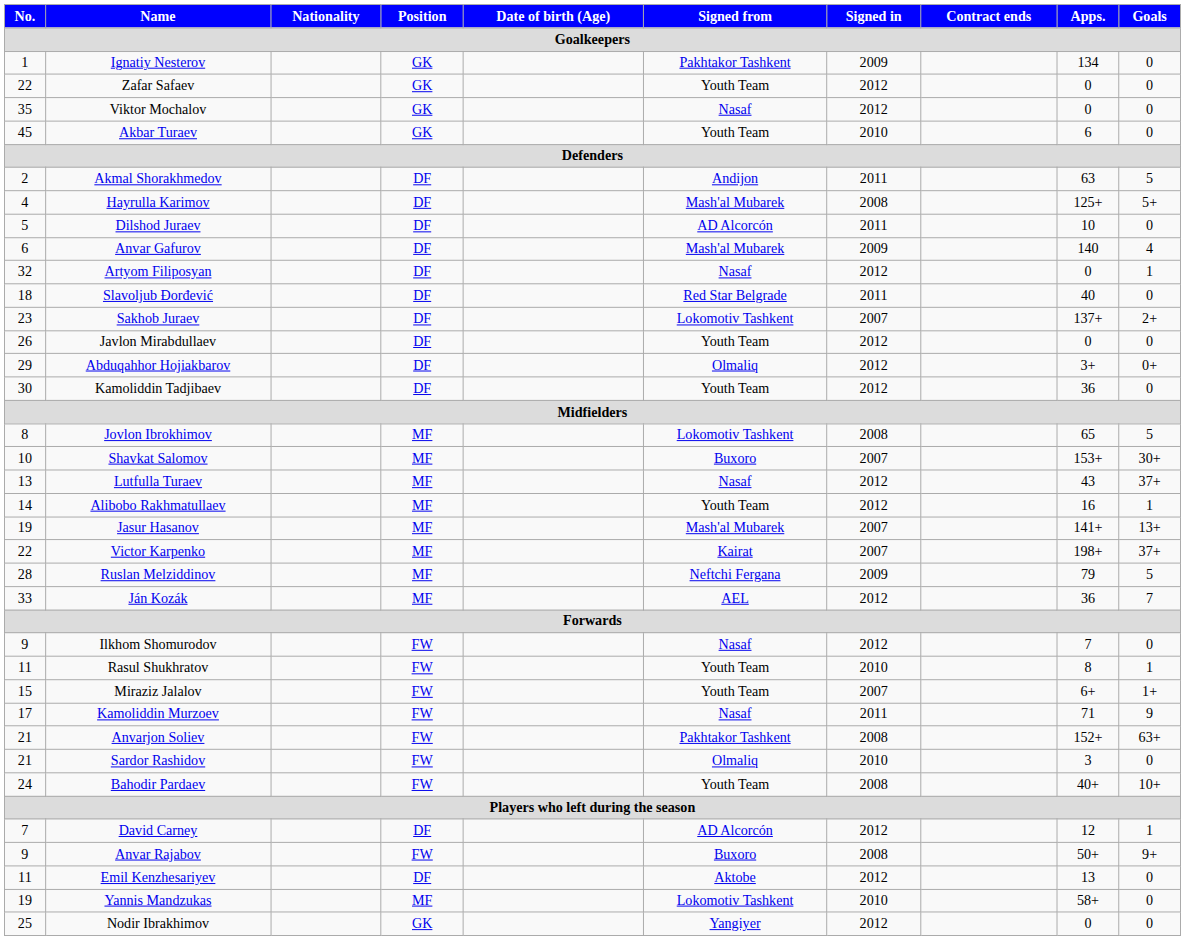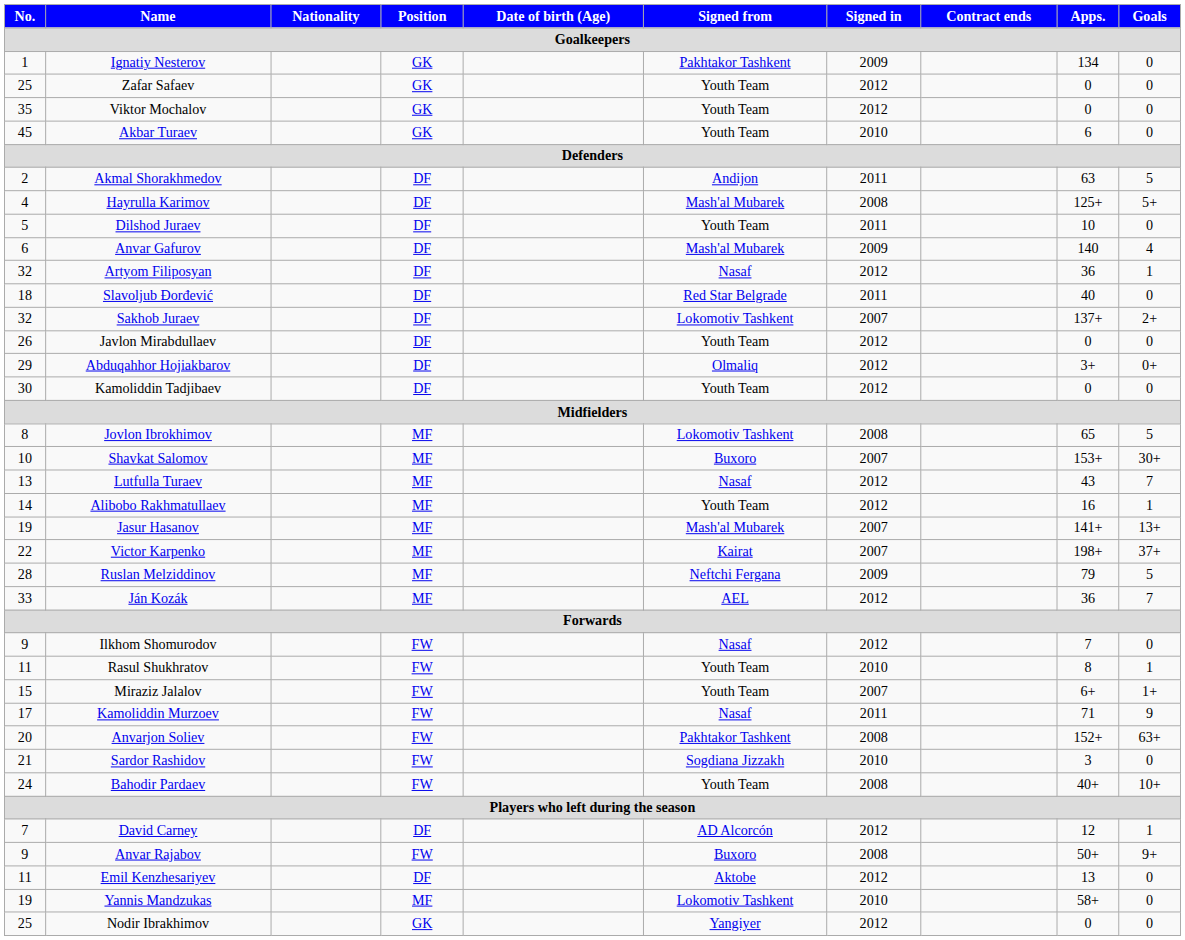 <table class="wikitable"  style="text-align:center; font-size:90%; width:95%;">
 <tr>
 <th style="background:#0000FF; color:white; text-align:center;">No.</th>
 <th style="background:#0000FF; color:white; text-align:center;">Name</th>
 <th style="background:#0000FF; color:white; text-align:center;">Nationality</th>
 <th style="background:#0000FF; color:white; text-align:center;">Position</th>
 <th style="background:#0000FF; color:white; text-align:center;">Date of birth (Age)</th>
 <th style="background:#0000FF; color:white; text-align:center;">Signed from</th>
 <th style="background:#0000FF; color:white; text-align:center;">Signed in</th>
 <th style="background:#0000FF; color:white; text-align:center;">Contract ends</th>
 <th style="background:#0000FF; color:white; text-align:center;">Apps.</th>
 <th style="background:#0000FF; color:white; text-align:center;">Goals</th>
 </tr>
 <tr>
 <th colspan="11"  style="background:#dcdcdc; text-align:center;">Goalkeepers</th>
 </tr>
 <tr>
 <td>1</td>
 <td><a href='#'>Ignatiy Nesterov</a></td>
 <td></td>
 <td><a href='#'>GK</a></td>
 <td></td>
 <td><a href='#'>Pakhtakor Tashkent</a></td>
 <td>2009</td>
 <td></td>
 <td>134</td>
 <td>0</td>
 </tr>
 <tr>
-<td>22</td>
+<td>25</td>
 <td>Zafar Safaev</td>
 <td></td>
 <td><a href='#'>GK</a></td>
 <td></td>
 <td>Youth Team</td>
 <td>2012</td>
 <td></td>
 <td>0</td>
 <td>0</td>
 </tr>
 <tr>
 <td>35</td>
 <td>Viktor Mochalov</td>
 <td></td>
 <td><a href='#'>GK</a></td>
 <td></td>
-<td><a href='#'>Nasaf</a></td>
+<td>Youth Team</td>
 <td>2012</td>
 <td></td>
 <td>0</td>
 <td>0</td>
 </tr>
 <tr>
 <td>45</td>
 <td><a href='#'>Akbar Turaev</a></td>
 <td></td>
 <td><a href='#'>GK</a></td>
 <td></td>
 <td>Youth Team</td>
 <td>2010</td>
 <td></td>
 <td>6</td>
 <td>0</td>
 </tr>
 <tr>
 <th colspan="11"  style="background:#dcdcdc; text-align:center;">Defenders</th>
 </tr>
 <tr>
 <td>2</td>
 <td><a href='#'>Akmal Shorakhmedov</a></td>
 <td></td>
 <td><a href='#'>DF</a></td>
 <td></td>
 <td><a href='#'>Andijon</a></td>
 <td>2011</td>
 <td></td>
 <td>63</td>
 <td>5</td>
 </tr>
 <tr>
 <td>4</td>
 <td><a href='#'>Hayrulla Karimov</a></td>
 <td></td>
 <td><a href='#'>DF</a></td>
 <td></td>
 <td><a href='#'>Mash'al Mubarek</a></td>
 <td>2008</td>
 <td></td>
 <td>125+</td>
 <td>5+</td>
 </tr>
 <tr>
 <td>5</td>
 <td><a href='#'>Dilshod Juraev</a></td>
 <td></td>
 <td><a href='#'>DF</a></td>
 <td></td>
-<td><a href='#'>AD Alcorcón</a></td>
+<td>Youth Team</td>
 <td>2011</td>
 <td></td>
 <td>10</td>
 <td>0</td>
 </tr>
 <tr>
 <td>6</td>
 <td><a href='#'>Anvar Gafurov</a></td>
 <td></td>
 <td><a href='#'>DF</a></td>
 <td></td>
 <td><a href='#'>Mash'al Mubarek</a></td>
 <td>2009</td>
 <td></td>
 <td>140</td>
 <td>4</td>
 </tr>
 <tr>
 <td>32</td>
 <td><a href='#'>Artyom Filiposyan</a></td>
 <td></td>
 <td><a href='#'>DF</a></td>
 <td></td>
 <td><a href='#'>Nasaf</a></td>
 <td>2012</td>
 <td></td>
-<td>0</td>
+<td>36</td>
 <td>1</td>
 </tr>
 <tr>
 <td>18</td>
 <td><a href='#'>Slavoljub Đorđević</a></td>
 <td></td>
 <td><a href='#'>DF</a></td>
 <td></td>
 <td><a href='#'>Red Star Belgrade</a></td>
 <td>2011</td>
 <td></td>
 <td>40</td>
 <td>0</td>
 </tr>
 <tr>
-<td>23</td>
+<td>32</td>
 <td><a href='#'>Sakhob Juraev</a></td>
 <td></td>
 <td><a href='#'>DF</a></td>
 <td></td>
 <td><a href='#'>Lokomotiv Tashkent</a></td>
 <td>2007</td>
 <td></td>
 <td>137+</td>
 <td>2+</td>
 </tr>
 <tr>
 <td>26</td>
 <td>Javlon Mirabdullaev</td>
 <td></td>
 <td><a href='#'>DF</a></td>
 <td></td>
 <td>Youth Team</td>
 <td>2012</td>
 <td></td>
 <td>0</td>
 <td>0</td>
 </tr>
 <tr>
 <td>29</td>
 <td><a href='#'>Abduqahhor Hojiakbarov</a></td>
 <td></td>
 <td><a href='#'>DF</a></td>
 <td></td>
 <td><a href='#'>Olmaliq</a></td>
 <td>2012</td>
 <td></td>
 <td>3+</td>
 <td>0+</td>
 </tr>
 <tr>
 <td>30</td>
 <td>Kamoliddin Tadjibaev</td>
 <td></td>
 <td><a href='#'>DF</a></td>
 <td></td>
 <td>Youth Team</td>
 <td>2012</td>
 <td></td>
-<td>36</td>
+<td>0</td>
 <td>0</td>
 </tr>
 <tr>
 <th colspan="11"  style="background:#dcdcdc; text-align:center;">Midfielders</th>
 </tr>
 <tr>
 <td>8</td>
 <td><a href='#'>Jovlon Ibrokhimov</a></td>
 <td></td>
 <td><a href='#'>MF</a></td>
 <td></td>
 <td><a href='#'>Lokomotiv Tashkent</a></td>
 <td>2008</td>
 <td></td>
 <td>65</td>
 <td>5</td>
 </tr>
 <tr>
 <td>10</td>
 <td><a href='#'>Shavkat Salomov</a></td>
 <td></td>
 <td><a href='#'>MF</a></td>
 <td></td>
 <td><a href='#'>Buxoro</a></td>
 <td>2007</td>
 <td></td>
 <td>153+</td>
 <td>30+</td>
 </tr>
 <tr>
 <td>13</td>
 <td><a href='#'>Lutfulla Turaev</a></td>
 <td></td>
 <td><a href='#'>MF</a></td>
 <td></td>
 <td><a href='#'>Nasaf</a></td>
 <td>2012</td>
 <td></td>
 <td>43</td>
-<td>37+</td>
+<td>7</td>
 </tr>
 <tr>
 <td>14</td>
 <td><a href='#'>Alibobo Rakhmatullaev</a></td>
 <td></td>
 <td><a href='#'>MF</a></td>
 <td></td>
 <td>Youth Team</td>
 <td>2012</td>
 <td></td>
 <td>16</td>
 <td>1</td>
 </tr>
 <tr>
 <td>19</td>
 <td><a href='#'>Jasur Hasanov</a></td>
 <td></td>
 <td><a href='#'>MF</a></td>
 <td></td>
 <td><a href='#'>Mash'al Mubarek</a></td>
 <td>2007</td>
 <td></td>
 <td>141+</td>
 <td>13+</td>
 </tr>
 <tr>
 <td>22</td>
 <td><a href='#'>Victor Karpenko</a></td>
 <td></td>
 <td><a href='#'>MF</a></td>
 <td></td>
 <td><a href='#'>Kairat</a></td>
 <td>2007</td>
 <td></td>
 <td>198+</td>
 <td>37+</td>
 </tr>
 <tr>
 <td>28</td>
 <td><a href='#'>Ruslan Melziddinov</a></td>
 <td></td>
 <td><a href='#'>MF</a></td>
 <td></td>
 <td><a href='#'>Neftchi Fergana</a></td>
 <td>2009</td>
 <td></td>
 <td>79</td>
 <td>5</td>
 </tr>
 <tr>
 <td>33</td>
 <td><a href='#'>Ján Kozák</a></td>
 <td></td>
 <td><a href='#'>MF</a></td>
 <td></td>
 <td><a href='#'>AEL</a></td>
 <td>2012</td>
 <td></td>
 <td>36</td>
 <td>7</td>
 </tr>
 <tr>
 <th colspan="11"  style="background:#dcdcdc; text-align:center;">Forwards</th>
 </tr>
 <tr>
 <td>9</td>
 <td>Ilkhom Shomurodov</td>
 <td></td>
 <td><a href='#'>FW</a></td>
 <td></td>
 <td><a href='#'>Nasaf</a></td>
 <td>2012</td>
 <td></td>
 <td>7</td>
 <td>0</td>
 </tr>
 <tr>
 <td>11</td>
 <td>Rasul Shukhratov</td>
 <td></td>
 <td><a href='#'>FW</a></td>
 <td></td>
 <td>Youth Team</td>
 <td>2010</td>
 <td></td>
 <td>8</td>
 <td>1</td>
 </tr>
 <tr>
 <td>15</td>
 <td>Miraziz Jalalov</td>
 <td></td>
 <td><a href='#'>FW</a></td>
 <td></td>
 <td>Youth Team</td>
 <td>2007</td>
 <td></td>
 <td>6+</td>
 <td>1+</td>
 </tr>
 <tr>
 <td>17</td>
 <td><a href='#'>Kamoliddin Murzoev</a></td>
 <td></td>
 <td><a href='#'>FW</a></td>
 <td></td>
 <td><a href='#'>Nasaf</a></td>
 <td>2011</td>
 <td></td>
 <td>71</td>
 <td>9</td>
 </tr>
 <tr>
-<td>21</td>
+<td>20</td>
 <td><a href='#'>Anvarjon Soliev</a></td>
 <td></td>
 <td><a href='#'>FW</a></td>
 <td></td>
 <td><a href='#'>Pakhtakor Tashkent</a></td>
 <td>2008</td>
 <td></td>
 <td>152+</td>
 <td>63+</td>
 </tr>
 <tr>
 <td>21</td>
 <td><a href='#'>Sardor Rashidov</a></td>
 <td></td>
 <td><a href='#'>FW</a></td>
 <td></td>
-<td><a href='#'>Olmaliq</a></td>
+<td><a href='#'>Sogdiana Jizzakh</a></td>
 <td>2010</td>
 <td></td>
 <td>3</td>
 <td>0</td>
 </tr>
 <tr>
 <td>24</td>
 <td><a href='#'>Bahodir Pardaev</a></td>
 <td></td>
 <td><a href='#'>FW</a></td>
 <td></td>
 <td>Youth Team</td>
 <td>2008</td>
 <td></td>
 <td>40+</td>
 <td>10+</td>
 </tr>
 <tr>
 <th colspan="11"  style="background:#dcdcdc; text-align:center;">Players who left during the season</th>
 </tr>
 <tr>
 <td>7</td>
 <td><a href='#'>David Carney</a></td>
 <td></td>
 <td><a href='#'>DF</a></td>
 <td></td>
 <td><a href='#'>AD Alcorcón</a></td>
 <td>2012</td>
 <td></td>
 <td>12</td>
 <td>1</td>
 </tr>
 <tr>
 <td>9</td>
 <td><a href='#'>Anvar Rajabov</a></td>
 <td></td>
 <td><a href='#'>FW</a></td>
 <td></td>
 <td><a href='#'>Buxoro</a></td>
 <td>2008</td>
 <td></td>
 <td>50+</td>
 <td>9+</td>
 </tr>
 <tr>
 <td>11</td>
 <td><a href='#'>Emil Kenzhesariyev</a></td>
 <td></td>
 <td><a href='#'>DF</a></td>
 <td></td>
 <td><a href='#'>Aktobe</a></td>
 <td>2012</td>
 <td></td>
 <td>13</td>
 <td>0</td>
 </tr>
 <tr>
 <td>19</td>
 <td><a href='#'>Yannis Mandzukas</a></td>
 <td></td>
 <td><a href='#'>MF</a></td>
 <td></td>
 <td><a href='#'>Lokomotiv Tashkent</a></td>
 <td>2010</td>
 <td></td>
 <td>58+</td>
 <td>0</td>
 </tr>
 <tr>
 <td>25</td>
 <td>Nodir Ibrakhimov</td>
 <td></td>
 <td><a href='#'>GK</a></td>
 <td></td>
 <td><a href='#'>Yangiyer</a></td>
 <td>2012</td>
 <td></td>
 <td>0</td>
 <td>0</td>
 </tr>
 </table>
